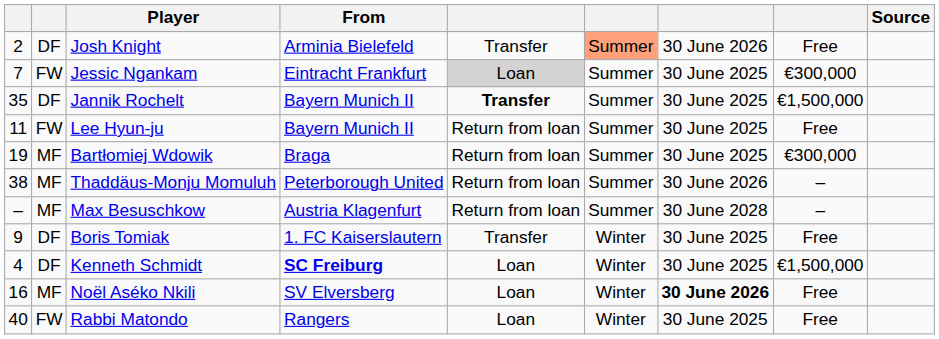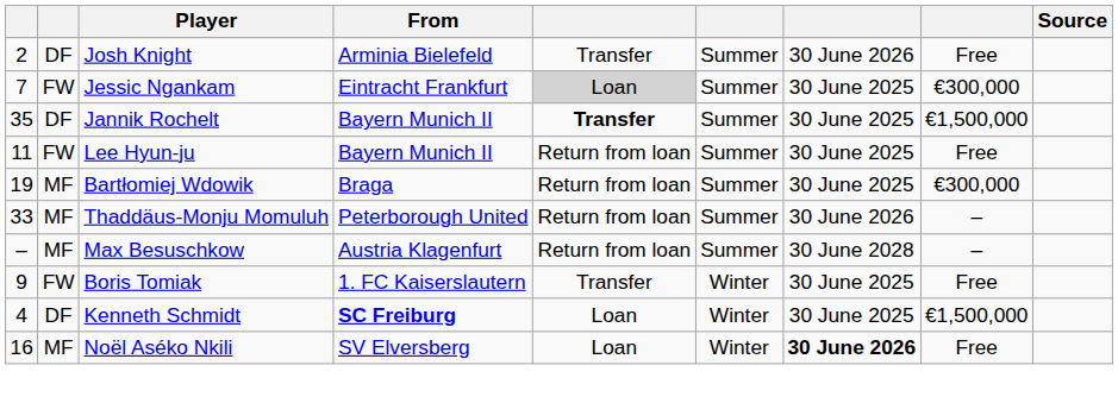 <table class="wikitable" style="text-align:center;">
 <tr>
 <th></th>
 <th></th>
 <th>Player</th>
 <th>From</th>
 <th></th>
 <th></th>
 <th></th>
 <th></th>
 <th>Source</th>
 </tr>
 <tr>
 <td>2</td>
 <td>DF</td>
 <td align="left"> <a href='#'>Josh Knight</a></td>
 <td align="left"> <a href='#'>Arminia Bielefeld</a></td>
 <td>Transfer</td>
-<td style="background: lightsalmon;">Summer</td>
+<td>Summer</td>
 <td>30 June 2026</td>
 <td>Free</td>
 <td></td>
 </tr>
 <tr>
 <td>7</td>
 <td>FW</td>
 <td align="left"> <a href='#'>Jessic Ngankam</a></td>
 <td align="left"> <a href='#'>Eintracht Frankfurt</a></td>
 <td style="background: lightgrey;">Loan</td>
 <td>Summer</td>
 <td>30 June 2025</td>
 <td>€300,000</td>
 <td></td>
 </tr>
 <tr>
 <td>35</td>
 <td>DF</td>
 <td align="left"> <a href='#'>Jannik Rochelt</a></td>
 <td align="left"> <a href='#'>Bayern Munich II</a></td>
 <td><strong>Transfer</strong></td>
 <td>Summer</td>
 <td>30 June 2025</td>
 <td>€1,500,000</td>
 <td></td>
 </tr>
 <tr>
 <td>11</td>
 <td>FW</td>
 <td align="left"> <a href='#'>Lee Hyun-ju</a></td>
 <td align="left"> <a href='#'>Bayern Munich II</a></td>
 <td>Return from loan</td>
 <td>Summer</td>
 <td>30 June 2025</td>
 <td>Free</td>
 <td></td>
 </tr>
 <tr>
 <td>19</td>
 <td>MF</td>
 <td align="left"> <a href='#'>Bartłomiej Wdowik</a></td>
 <td align="left"> <a href='#'>Braga</a></td>
 <td>Return from loan</td>
 <td>Summer</td>
 <td>30 June 2025</td>
 <td>€300,000</td>
 <td></td>
 </tr>
 <tr>
-<td>38</td>
+<td>33</td>
 <td>MF</td>
 <td align="left"> <a href='#'>Thaddäus-Monju Momuluh</a></td>
 <td align="left"> <a href='#'>Peterborough United</a></td>
 <td>Return from loan</td>
 <td>Summer</td>
 <td>30 June 2026</td>
 <td>–</td>
 <td></td>
 </tr>
 <tr>
 <td>–</td>
 <td>MF</td>
 <td align="left"> <a href='#'>Max Besuschkow</a></td>
 <td align="left"> <a href='#'>Austria Klagenfurt</a></td>
 <td>Return from loan</td>
 <td>Summer</td>
 <td>30 June 2028</td>
 <td>–</td>
 <td></td>
 </tr>
 <tr>
 <td>9</td>
-<td>DF</td>
+<td>FW</td>
 <td align="left"> <a href='#'>Boris Tomiak</a></td>
 <td align="left"> <a href='#'>1. FC Kaiserslautern</a></td>
 <td>Transfer</td>
 <td>Winter</td>
 <td>30 June 2025</td>
 <td>Free</td>
 <td></td>
 </tr>
 <tr>
 <td>4</td>
 <td>DF</td>
 <td align="left"> <a href='#'>Kenneth Schmidt</a></td>
 <td align="left"><strong> <a href='#'>SC Freiburg</a></strong></td>
 <td>Loan</td>
 <td>Winter</td>
 <td>30 June 2025</td>
 <td>€1,500,000</td>
 <td></td>
 </tr>
 <tr>
 <td>16</td>
 <td>MF</td>
 <td align="left"> <a href='#'>Noël Aséko Nkili</a></td>
 <td align="left"> <a href='#'>SV Elversberg</a></td>
 <td>Loan</td>
 <td>Winter</td>
 <td><strong>30 June 2026</strong></td>
 <td>Free</td>
 <td></td>
 </tr>
-<tr>
-<td>40</td>
-<td>FW</td>
-<td align="left"> <a href='#'>Rabbi Matondo</a></td>
-<td align="left"> <a href='#'>Rangers</a></td>
-<td>Loan</td>
-<td>Winter</td>
-<td>30 June 2025</td>
-<td>Free</td>
-<td></td>
-</tr>
 </table>
